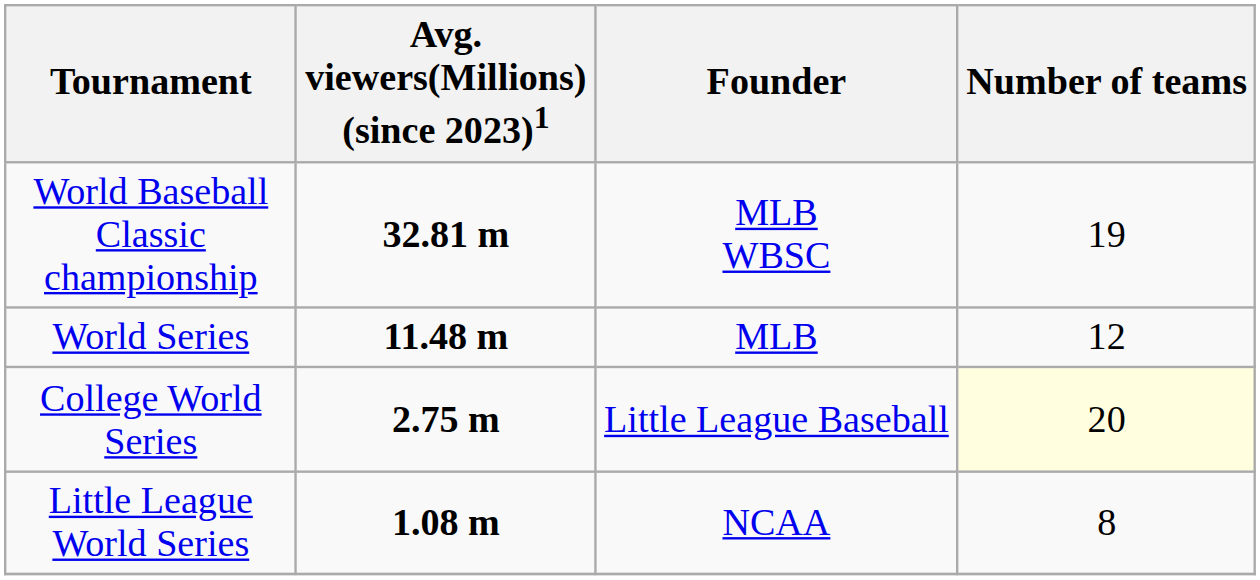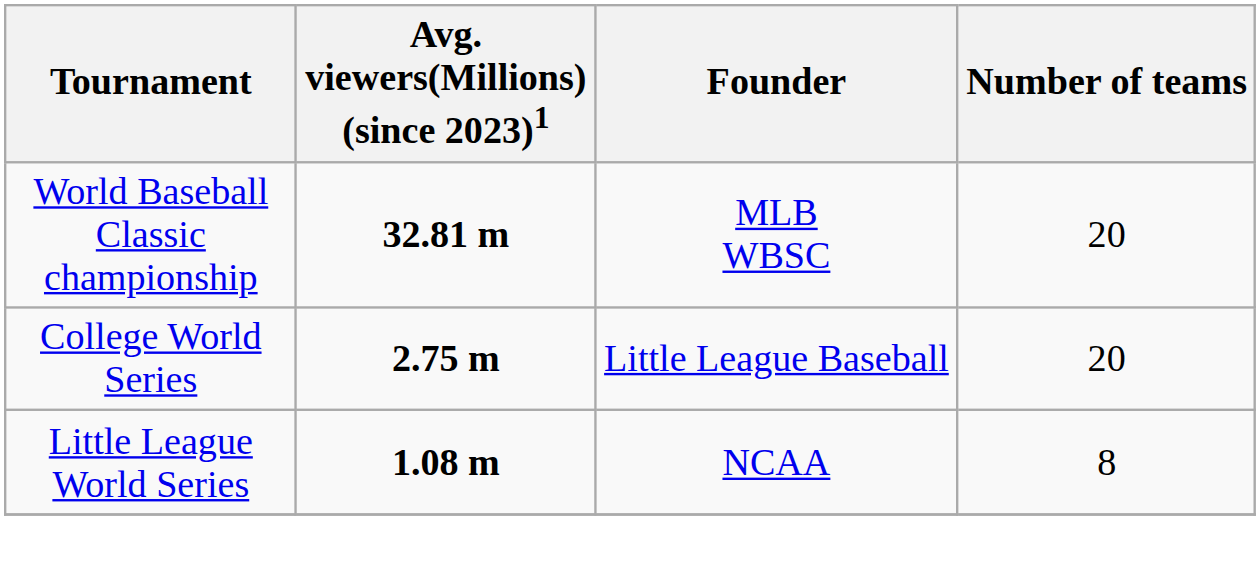 <table class="wikitable sortable" style="text-align:center">
 <tr>
 <th style="width:115px;">Tournament</th>
 <th>Avg. <br>viewers(Millions) <br>(since 2023)<sup>1</sup></th>
 <th>Founder</th>
 <th>Number of teams</th>
 </tr>
 <tr>
 <td><a href='#'>World Baseball Classic championship</a></td>
 <td><strong>32.81 m</strong></td>
 <td><a href='#'>MLB</a><br><a href='#'>WBSC</a></td>
-<td>19</td>
-</tr>
-<tr>
-<td><a href='#'>World Series</a></td>
-<td><strong>11.48 m</strong></td>
-<td><a href='#'>MLB</a></td>
-<td>12</td>
+<td>20</td>
 </tr>
 <tr>
 <td><a href='#'>College World Series</a></td>
 <td><strong>2.75 m</strong></td>
 <td><a href='#'>Little League Baseball</a></td>
-<td style="background: lightyellow;">20</td>
+<td>20</td>
 </tr>
 <tr>
 <td><a href='#'>Little League World Series</a></td>
 <td><strong>1.08 m</strong></td>
 <td><a href='#'>NCAA</a></td>
 <td>8</td>
 </tr>
 <tr>
 </tr>
 </table>
